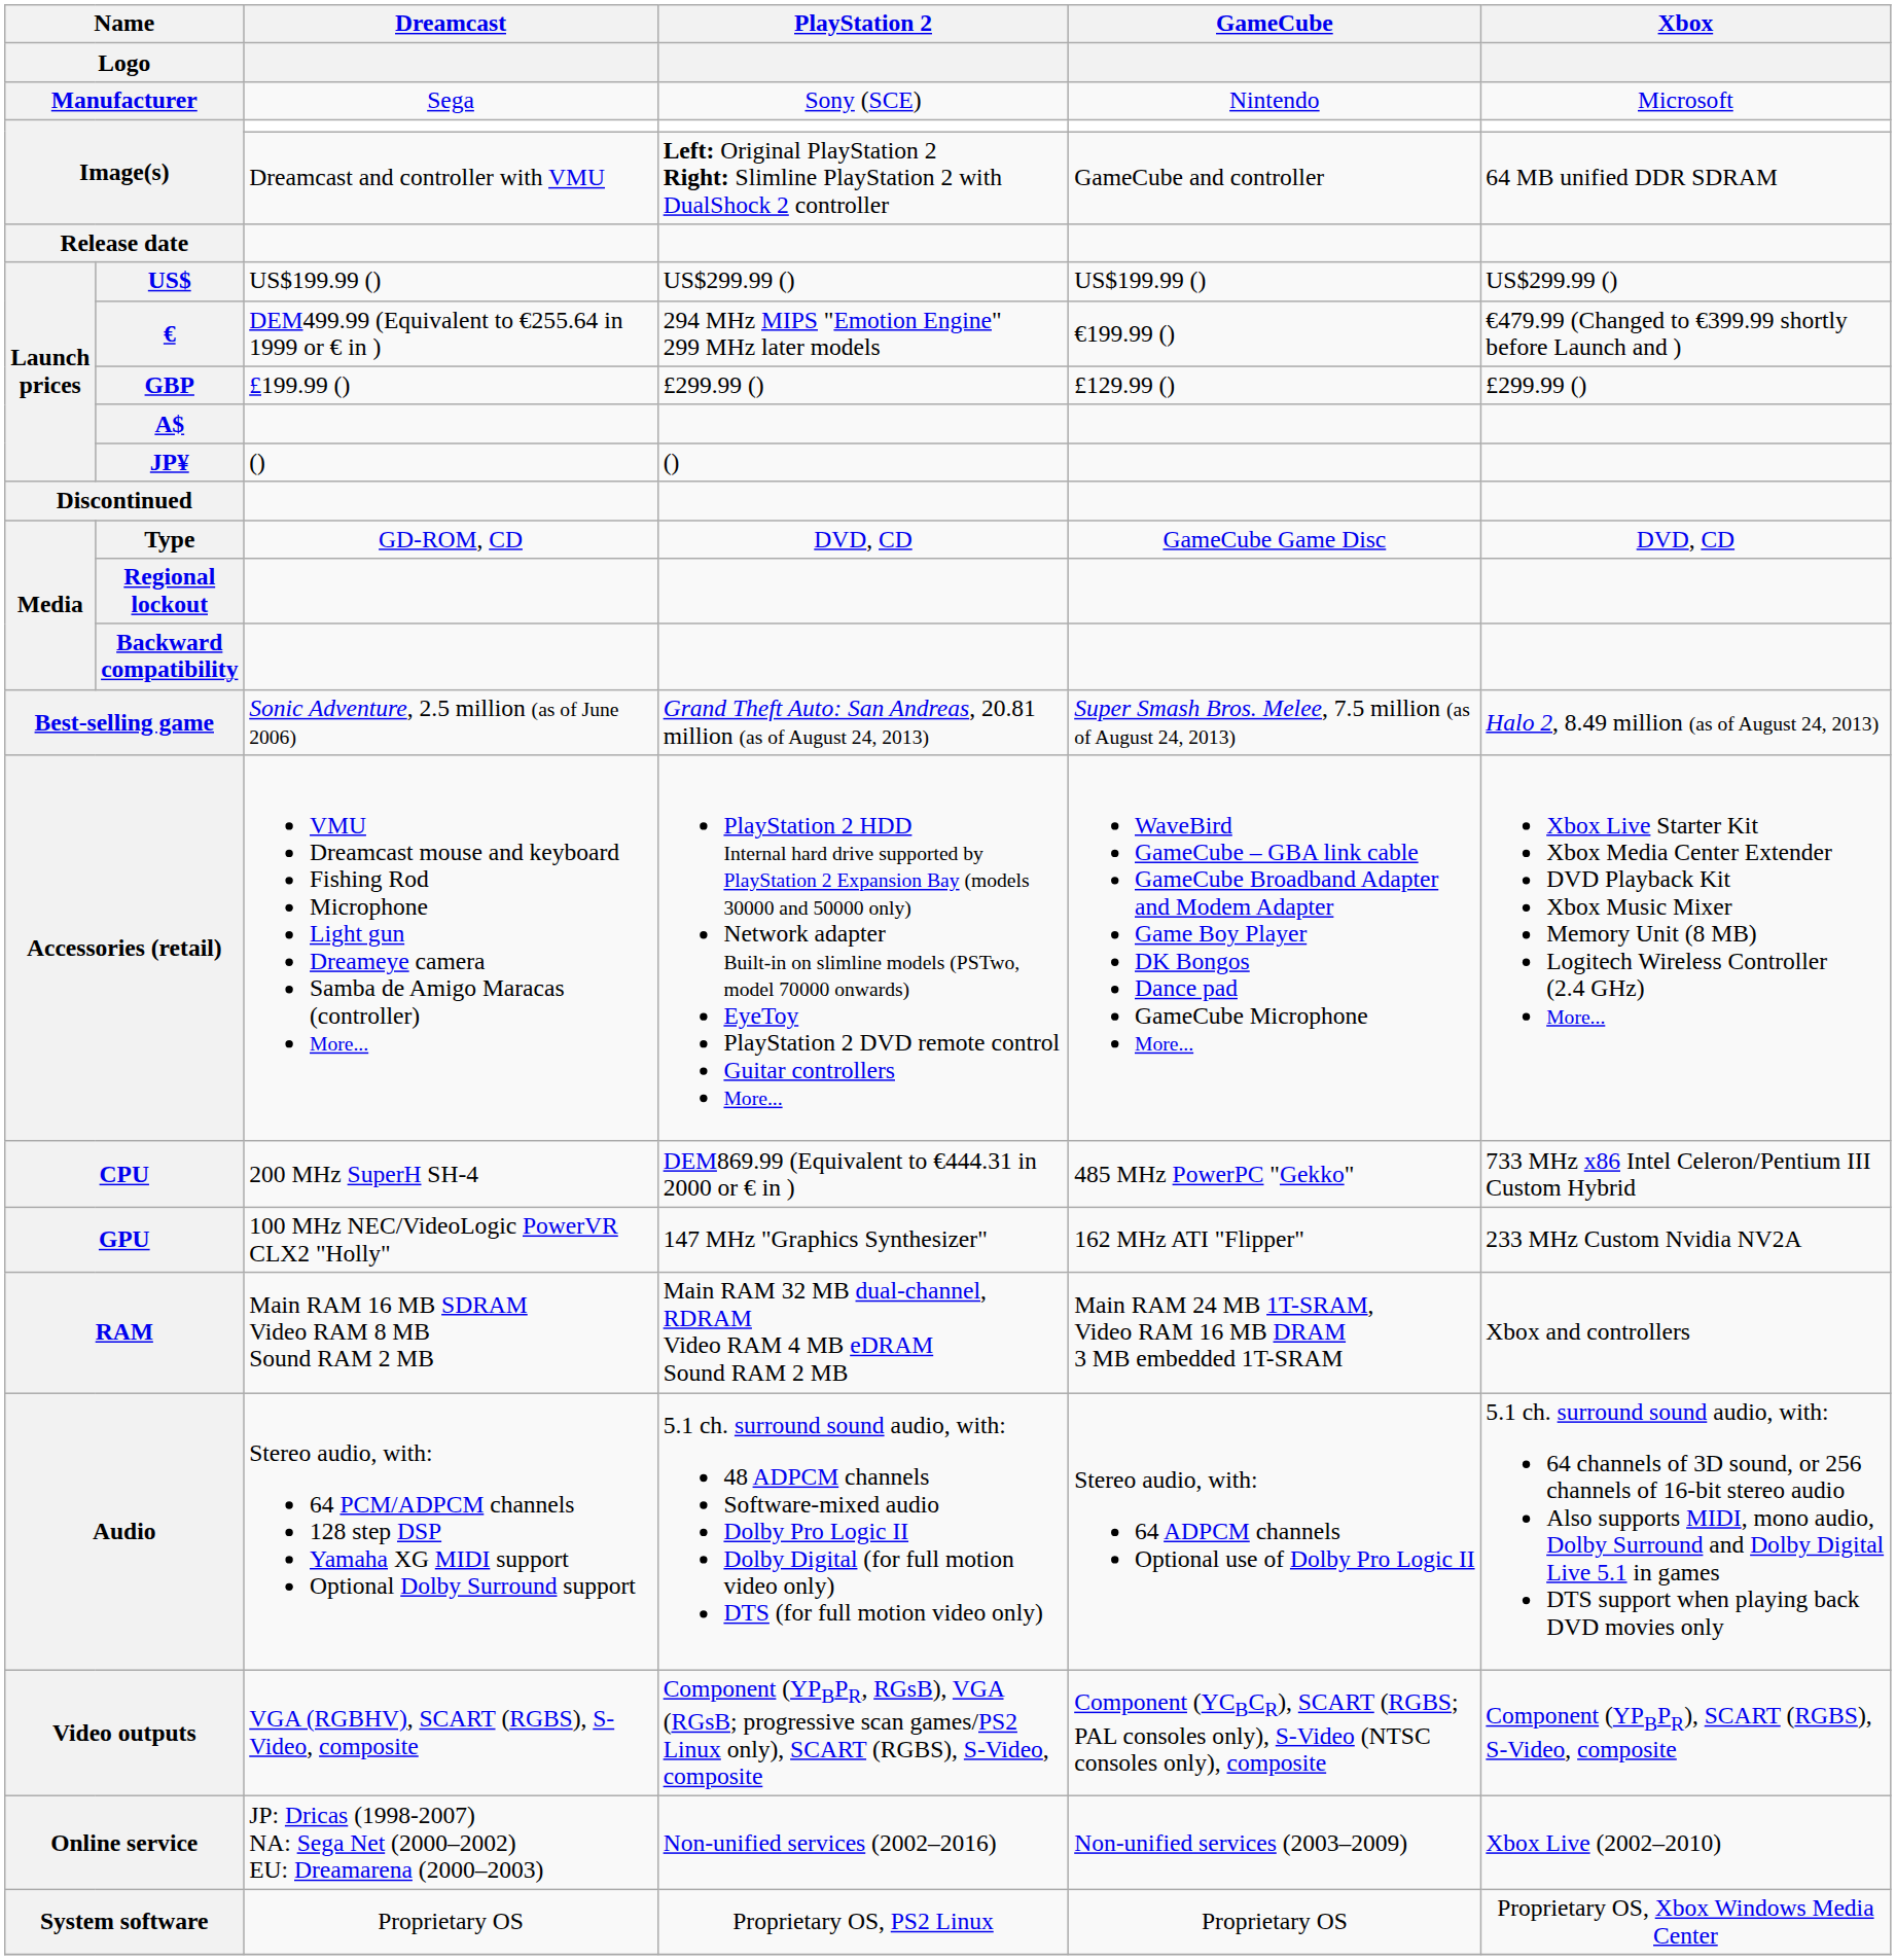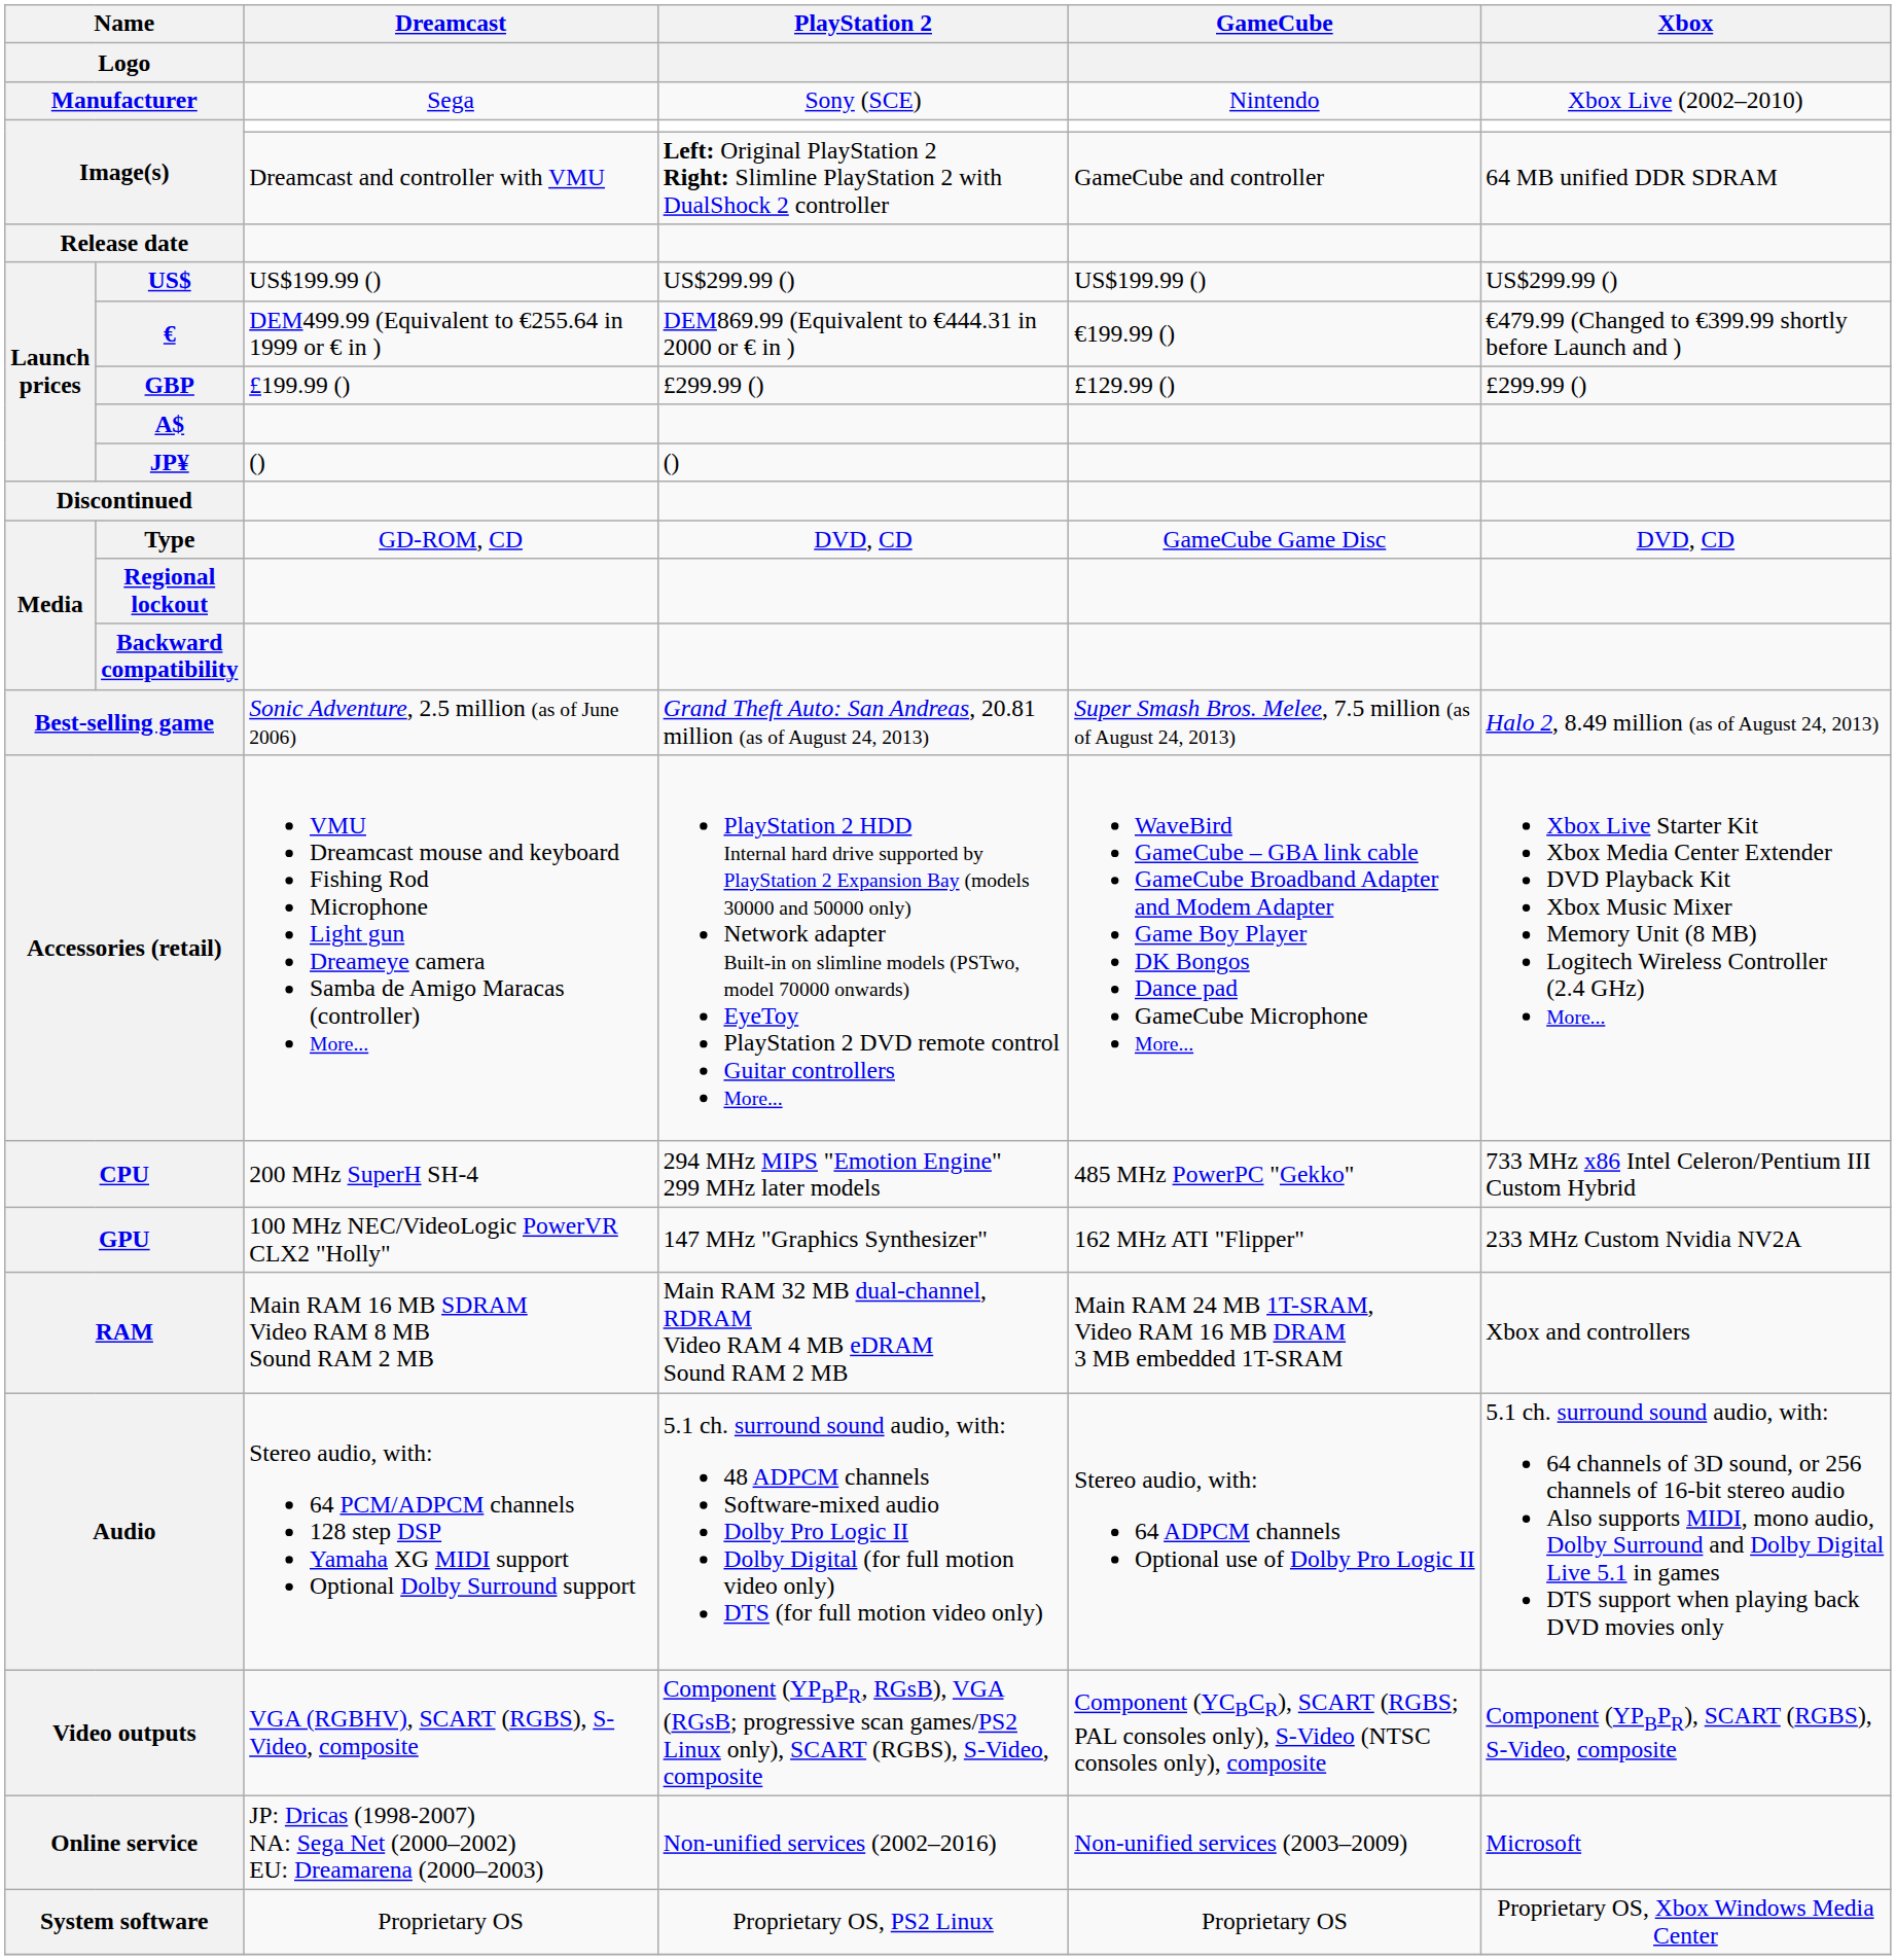 <table class="wikitable">
 <tr>
 <th colspan="2" style="width: 8%">Name</th>
 <th style="width: 23%;"><a href='#'>Dreamcast</a></th>
 <th style="width: 23%;"><a href='#'>PlayStation 2</a></th>
 <th style="width: 23%;"><a href='#'>GameCube</a></th>
 <th style="width: 23%;"><a href='#'>Xbox</a></th>
 </tr>
 <tr>
 <th colspan="2">Logo</th>
 <th></th>
 <th></th>
 <th></th>
 <th></th>
 </tr>
 <tr style="text-align:center;">
 <th colspan="2"><a href='#'>Manufacturer</a></th>
 <td><a href='#'>Sega</a></td>
 <td><a href='#'>Sony</a> (<a href='#'>SCE</a>)</td>
 <td><a href='#'>Nintendo</a></td>
-<td><a href='#'>Microsoft</a></td>
+<td><a href='#'>Xbox Live</a> (2002–2010)</td>
 </tr>
 <tr style="text-align:center;">
 <th colspan="2" rowspan="2">Image(s)</th>
 <td style="background: white;"></td>
 <td style="background: white;"></td>
 <td style="background: white;"></td>
 <td style="background: white;"></td>
 </tr>
 <tr>
 <td>Dreamcast and controller with <a href='#'>VMU</a></td>
 <td><strong>Left:</strong> Original PlayStation 2<br><strong>Right:</strong> Slimline PlayStation 2 with <a href='#'>DualShock 2</a> controller</td>
 <td>GameCube and controller</td>
 <td>64 MB unified DDR SDRAM</td>
 </tr>
 <tr>
 <th colspan="2">Release date</th>
 <td></td>
 <td></td>
 <td></td>
 <td></td>
 </tr>
 <tr>
 <th rowspan="5">Launch prices</th>
 <th><a href='#'>US$</a></th>
 <td>US$199.99 ()</td>
 <td>US$299.99 ()</td>
 <td>US$199.99 ()</td>
 <td>US$299.99 ()</td>
 </tr>
 <tr>
 <th><a href='#'>€</a></th>
 <td><a href='#'>DEM</a>499.99 (Equivalent to €255.64 in 1999 or € in )</td>
-<td>294 MHz <a href='#'>MIPS</a> "<a href='#'>Emotion Engine</a>" 299 MHz later models</td>
+<td><a href='#'>DEM</a>869.99 (Equivalent to €444.31 in 2000 or € in )</td>
 <td>€199.99 ()</td>
 <td>€479.99 (Changed to €399.99 shortly before Launch and )</td>
 </tr>
 <tr>
 <th><a href='#'>GBP</a></th>
 <td><a href='#'>£</a>199.99 ()</td>
 <td>£299.99 ()</td>
 <td>£129.99 ()</td>
 <td>£299.99 ()</td>
 </tr>
 <tr>
 <th><a href='#'>A$</a></th>
 <td></td>
 <td></td>
 <td></td>
 <td></td>
 </tr>
 <tr>
 <th><a href='#'>JP¥</a></th>
 <td> ()</td>
 <td> ()</td>
 <td></td>
 <td></td>
 </tr>
 <tr>
 <th colspan="2">Discontinued</th>
 <td></td>
 <td></td>
 <td></td>
 <td></td>
 </tr>
 <tr style="text-align:center;">
 <th rowspan="3">Media</th>
 <th>Type</th>
 <td><a href='#'>GD-ROM</a>, <a href='#'>CD</a></td>
 <td><a href='#'>DVD</a>, <a href='#'>CD</a></td>
 <td><a href='#'>GameCube Game Disc</a></td>
 <td><a href='#'>DVD</a>, <a href='#'>CD</a></td>
 </tr>
 <tr style="text-align:center;">
 <th><a href='#'>Regional lockout</a></th>
 <td></td>
 <td></td>
 <td></td>
 <td></td>
 </tr>
 <tr style="text-align:center;">
 <th><a href='#'>Backward compatibility</a></th>
 <td></td>
 <td></td>
 <td></td>
 <td></td>
 </tr>
 <tr>
 <th colspan="2"><a href='#'>Best-selling game</a></th>
 <td><em><a href='#'>Sonic Adventure</a></em>, 2.5 million <small>(as of June 2006)</small></td>
 <td><em><a href='#'>Grand Theft Auto: San Andreas</a></em>, 20.81 million <small>(as of August 24, 2013)</small></td>
 <td><em><a href='#'>Super Smash Bros. Melee</a></em>, 7.5 million <small>(as of August 24, 2013)</small></td>
 <td><em><a href='#'>Halo 2</a></em>, 8.49 million <small>(as of August 24, 2013)</small></td>
 </tr>
 <tr>
 <th colspan="2">Accessories (retail)</th>
 <td style="vertical-align: top"><br><ul><li><a href='#'>VMU</a></li><li>Dreamcast mouse and keyboard</li><li>Fishing Rod</li><li>Microphone</li><li><a href='#'>Light gun</a></li><li><a href='#'>Dreameye</a> camera</li><li>Samba de Amigo Maracas (controller)</li><li><small><a href='#'>More...</a></small></li></ul></td>
 <td style="vertical-align: top"><br><ul><li><a href='#'>PlayStation 2 HDD</a><br><small>Internal hard drive supported by <a href='#'>PlayStation 2 Expansion Bay</a> (models 30000 and 50000 only)</small></li><li>Network adapter<br><small>Built-in on slimline models (PSTwo, model 70000 onwards)</small></li><li><a href='#'>EyeToy</a></li><li>PlayStation 2 DVD remote control</li><li><a href='#'>Guitar controllers</a></li><li><small><a href='#'>More...</a></small></li></ul></td>
 <td style="vertical-align: top"><br><ul><li><a href='#'>WaveBird</a></li><li><a href='#'>GameCube – GBA link cable</a></li><li><a href='#'>GameCube Broadband Adapter and Modem Adapter</a></li><li><a href='#'>Game Boy Player</a></li><li><a href='#'>DK Bongos</a></li><li><a href='#'>Dance pad</a></li><li>GameCube Microphone</li><li><small><a href='#'>More...</a></small></li></ul></td>
 <td style="vertical-align: top"><br><ul><li><a href='#'>Xbox Live</a> Starter Kit</li><li>Xbox Media Center Extender</li><li>DVD Playback Kit</li><li>Xbox Music Mixer</li><li>Memory Unit (8 MB)</li><li>Logitech Wireless Controller (2.4 GHz)</li><li><small><a href='#'>More...</a></small></li></ul></td>
 </tr>
 <tr>
 <th colspan="2"><a href='#'>CPU</a></th>
 <td>200 MHz <a href='#'>SuperH</a> SH-4</td>
-<td><a href='#'>DEM</a>869.99 (Equivalent to €444.31 in 2000 or € in )</td>
+<td>294 MHz <a href='#'>MIPS</a> "<a href='#'>Emotion Engine</a>" 299 MHz later models</td>
 <td>485 MHz <a href='#'>PowerPC</a> "<a href='#'>Gekko</a>"</td>
 <td>733 MHz <a href='#'>x86</a> Intel Celeron/Pentium III Custom Hybrid</td>
 </tr>
 <tr>
 <th colspan="2"><a href='#'>GPU</a></th>
 <td>100 MHz NEC/VideoLogic <a href='#'>PowerVR</a> CLX2 "Holly"</td>
 <td>147 MHz "Graphics Synthesizer"</td>
 <td>162 MHz ATI "Flipper"</td>
 <td>233 MHz Custom Nvidia NV2A</td>
 </tr>
 <tr>
 <th colspan="2"><a href='#'>RAM</a></th>
 <td>Main RAM 16 MB <a href='#'>SDRAM</a><br>Video RAM 8 MB<br>Sound RAM 2 MB</td>
 <td>Main RAM 32 MB <a href='#'>dual-channel</a>, <a href='#'>RDRAM</a><br>Video RAM 4 MB <a href='#'>eDRAM</a><br>Sound RAM 2 MB</td>
 <td>Main RAM 24 MB <a href='#'>1T-SRAM</a>,<br>Video RAM 16 MB <a href='#'>DRAM</a><br>3 MB embedded 1T-SRAM</td>
 <td>Xbox and controllers</td>
 </tr>
 <tr>
 <th colspan="2">Audio</th>
 <td>Stereo audio, with:<br><ul><li>64 <a href='#'>PCM/ADPCM</a> channels</li><li>128 step <a href='#'>DSP</a></li><li><a href='#'>Yamaha</a> XG <a href='#'>MIDI</a> support</li><li>Optional <a href='#'>Dolby Surround</a> support</li></ul></td>
 <td>5.1 ch. <a href='#'>surround sound</a> audio, with:<br><ul><li>48 <a href='#'>ADPCM</a> channels</li><li>Software-mixed audio</li><li><a href='#'>Dolby Pro Logic II</a></li><li><a href='#'>Dolby Digital</a> (for full motion video only)</li><li><a href='#'>DTS</a> (for full motion video only)</li></ul></td>
 <td>Stereo audio, with:<br><ul><li>64 <a href='#'>ADPCM</a> channels</li><li>Optional use of <a href='#'>Dolby Pro Logic II</a></li></ul></td>
 <td>5.1 ch. <a href='#'>surround sound</a> audio, with:<br><ul><li>64 channels of 3D sound, or 256 channels of 16-bit stereo audio</li><li>Also supports <a href='#'>MIDI</a>, mono audio, <a href='#'>Dolby Surround</a> and <a href='#'>Dolby Digital Live 5.1</a> in games</li><li>DTS support when playing back DVD movies only</li></ul></td>
 </tr>
 <tr>
 <th colspan="2">Video outputs</th>
 <td><a href='#'>VGA (RGBHV)</a>, <a href='#'>SCART</a> (<a href='#'>RGBS</a>), <a href='#'>S-Video</a>, <a href='#'>composite</a></td>
 <td><a href='#'>Component</a> (<a href='#'>YP<sub>B</sub>P<sub>R</sub></a>, <a href='#'>RGsB</a>), <a href='#'>VGA</a> (<a href='#'>RGsB</a>; progressive scan games/<a href='#'>PS2 Linux</a> only), <a href='#'>SCART</a> (RGBS), <a href='#'>S-Video</a>, <a href='#'>composite</a></td>
 <td><a href='#'>Component</a> (<a href='#'>YC<sub>B</sub>C<sub>R</sub></a>), <a href='#'>SCART</a> (<a href='#'>RGBS</a>; PAL consoles only), <a href='#'>S-Video</a> (NTSC consoles only), <a href='#'>composite</a></td>
 <td><a href='#'>Component</a> (<a href='#'>YP<sub>B</sub>P<sub>R</sub></a>), <a href='#'>SCART</a> (<a href='#'>RGBS</a>), <a href='#'>S-Video</a>, <a href='#'>composite</a></td>
 </tr>
 <tr>
 <th colspan="2">Online service</th>
 <td>JP: <a href='#'>Dricas</a> (1998-2007)<br>NA: <a href='#'>Sega Net</a> (2000–2002)<br>EU: <a href='#'>Dreamarena</a> (2000–2003)</td>
 <td><a href='#'>Non-unified services</a> (2002–2016)</td>
 <td><a href='#'>Non-unified services</a> (2003–2009)</td>
-<td><a href='#'>Xbox Live</a> (2002–2010)</td>
+<td><a href='#'>Microsoft</a></td>
 </tr>
 <tr style="text-align:center;">
 <th colspan="2">System software</th>
 <td>Proprietary OS</td>
 <td>Proprietary OS, <a href='#'>PS2 Linux</a></td>
 <td>Proprietary OS</td>
 <td>Proprietary OS, <a href='#'>Xbox Windows Media Center</a></td>
 </tr>
 <tr>
 </tr>
 </table>
